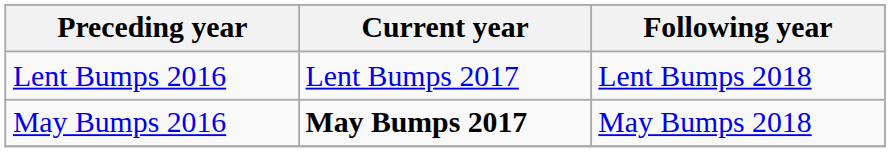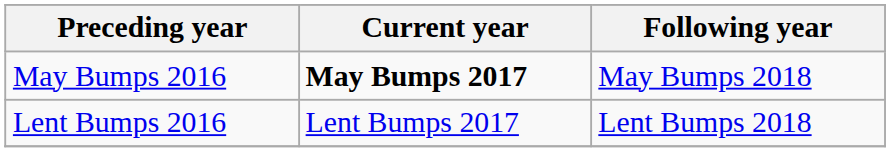 <table class="wikitable" style="margin:1em auto;">
 <tr>
 <th width=150>Preceding year</th>
 <th width=150>Current year</th>
 <th width=150>Following year</th>
 </tr>
 <tr>
+<td><a href='#'>May Bumps 2016</a></td>
+<td><strong>May Bumps 2017</strong></td>
+<td><a href='#'>May Bumps 2018</a></td>
+</tr>
+<tr>
 <td><a href='#'>Lent Bumps 2016</a></td>
 <td><a href='#'>Lent Bumps 2017</a></td>
 <td><a href='#'>Lent Bumps 2018</a></td>
 </tr>
 <tr>
-<td><a href='#'>May Bumps 2016</a></td>
-<td><strong>May Bumps 2017</strong></td>
-<td><a href='#'>May Bumps 2018</a></td>
-</tr>
-<tr>
 </tr>
 </table>
